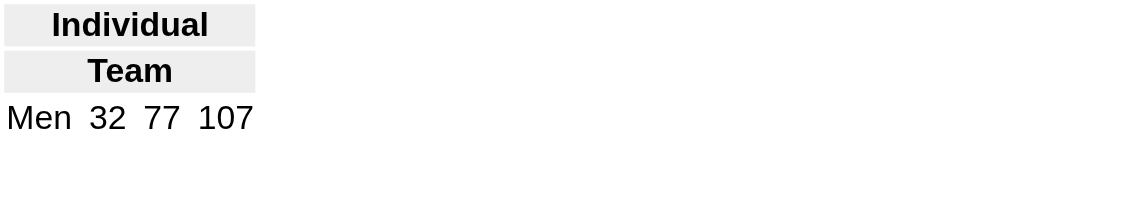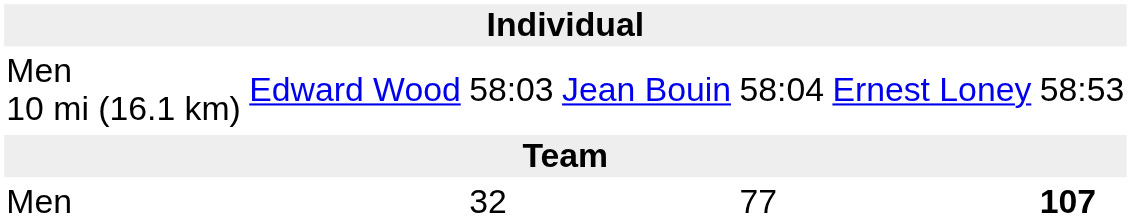 <table>
 <tr>
 <td colspan=7 bgcolor=#eeeeee style=text-align:center;><strong>Individual</strong></td>
+</tr>
+<tr>
+<td>Men<br>10 mi (16.1 km)</td>
+<td><a href='#'>Edward Wood</a><br></td>
+<td>58:03</td>
+<td><a href='#'>Jean Bouin</a><br></td>
+<td>58:04</td>
+<td><a href='#'>Ernest Loney</a><br></td>
+<td>58:53</td>
 </tr>
 <tr>
 <td colspan=7 bgcolor=#eeeeee style=text-align:center;><strong>Team</strong></td>
 </tr>
 <tr>
 <td>Men</td>
 <td></td>
 <td>32</td>
 <td></td>
 <td>77</td>
 <td></td>
-<td>107</td>
+<td><strong>107</strong></td>
 </tr>
 </table>
